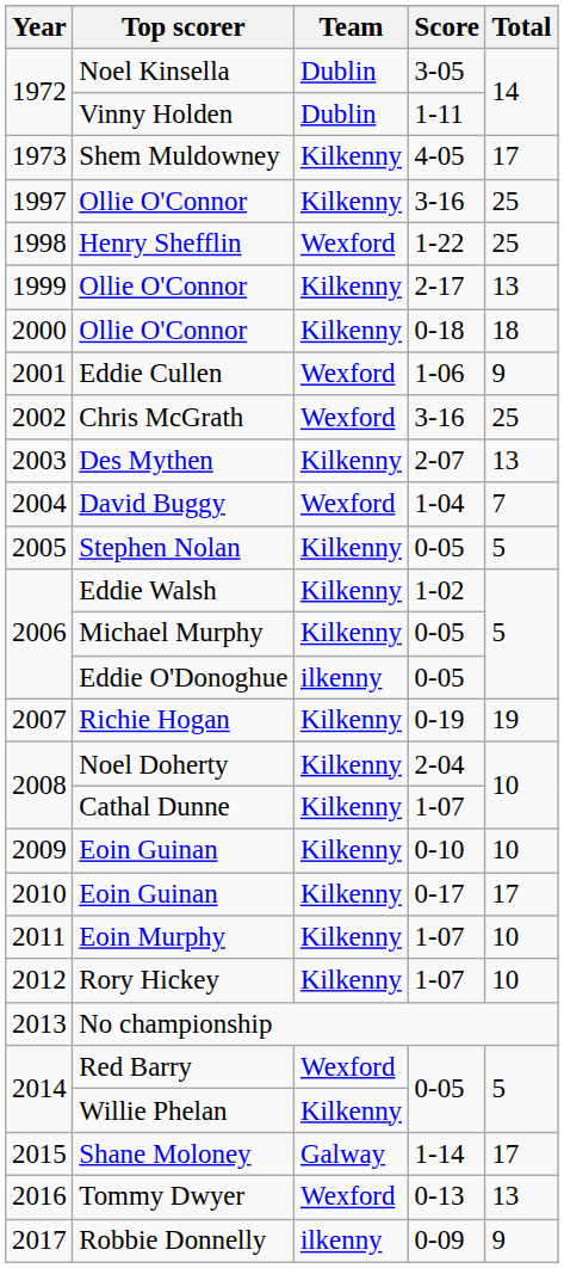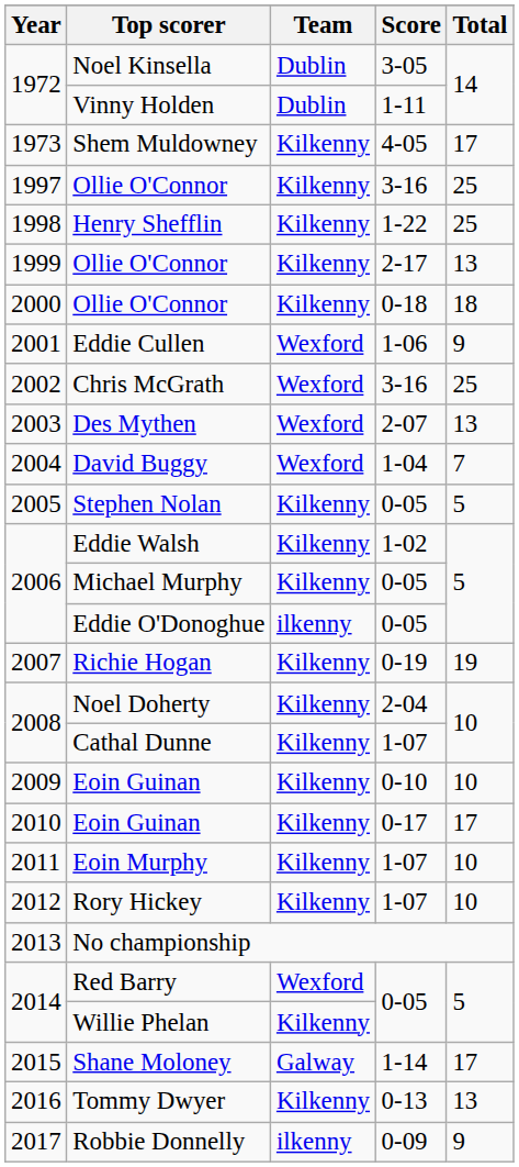 <table class="wikitable sortable">
 <tr>
 </tr>
 <tr>
 <th>Year</th>
 <th>Top scorer</th>
 <th>Team</th>
 <th>Score</th>
 <th>Total</th>
 </tr>
 <tr>
 <td rowspan=2>1972</td>
 <td style="text-align:left;">Noel Kinsella</td>
 <td style="text-align:left;"><a href='#'>Dublin</a></td>
 <td>3-05</td>
 <td rowspan=2>14</td>
 </tr>
 <tr>
 <td style="text-align:left;">Vinny Holden</td>
 <td style="text-align:left;"><a href='#'>Dublin</a></td>
 <td>1-11</td>
 </tr>
 <tr>
 <td>1973</td>
 <td style="text-align:left;">Shem Muldowney</td>
 <td style="text-align:left;"><a href='#'>Kilkenny</a></td>
 <td>4-05</td>
 <td>17</td>
 </tr>
 <tr>
 <td>1997</td>
 <td style="text-align:left;"><a href='#'>Ollie O'Connor</a></td>
 <td style="text-align:left;"><a href='#'>Kilkenny</a></td>
 <td>3-16</td>
 <td>25</td>
 </tr>
 <tr>
 <td>1998</td>
 <td style="text-align:left;"><a href='#'>Henry Shefflin</a></td>
-<td style="text-align:left;"><a href='#'>Wexford</a></td>
+<td style="text-align:left;"><a href='#'>Kilkenny</a></td>
 <td>1-22</td>
 <td>25</td>
 </tr>
 <tr>
 <td>1999</td>
 <td style="text-align:left;"><a href='#'>Ollie O'Connor</a></td>
 <td style="text-align:left;"><a href='#'>Kilkenny</a></td>
 <td>2-17</td>
 <td>13</td>
 </tr>
 <tr>
 <td>2000</td>
 <td style="text-align:left;"><a href='#'>Ollie O'Connor</a></td>
 <td style="text-align:left;"><a href='#'>Kilkenny</a></td>
 <td>0-18</td>
 <td>18</td>
 </tr>
 <tr>
 <td>2001</td>
 <td style="text-align:left;">Eddie Cullen</td>
 <td style="text-align:left;"><a href='#'>Wexford</a></td>
 <td>1-06</td>
 <td>9</td>
 </tr>
 <tr>
 <td>2002</td>
 <td style="text-align:left;">Chris McGrath</td>
 <td style="text-align:left;"><a href='#'>Wexford</a></td>
 <td>3-16</td>
 <td>25</td>
 </tr>
 <tr>
 <td>2003</td>
 <td style="text-align:left;"><a href='#'>Des Mythen</a></td>
-<td style="text-align:left;"><a href='#'>Kilkenny</a></td>
+<td style="text-align:left;"><a href='#'>Wexford</a></td>
 <td>2-07</td>
 <td>13</td>
 </tr>
 <tr>
 <td>2004</td>
 <td style="text-align:left;"><a href='#'>David Buggy</a></td>
 <td style="text-align:left;"><a href='#'>Wexford</a></td>
 <td>1-04</td>
 <td>7</td>
 </tr>
 <tr>
 <td>2005</td>
 <td style="text-align:left;"><a href='#'>Stephen Nolan</a></td>
 <td style="text-align:left;"><a href='#'>Kilkenny</a></td>
 <td>0-05</td>
 <td>5</td>
 </tr>
 <tr>
 <td rowspan=3>2006</td>
 <td style="text-align:left;">Eddie Walsh</td>
 <td style="text-align:left;"><a href='#'>Kilkenny</a></td>
 <td>1-02</td>
 <td rowspan=3>5</td>
 </tr>
 <tr>
 <td style="text-align:left;">Michael Murphy</td>
 <td style="text-align:left;"><a href='#'>Kilkenny</a></td>
 <td>0-05</td>
 </tr>
 <tr>
 <td style="text-align:left;">Eddie O'Donoghue</td>
 <td style="text-align:left;"><a href='#'>ilkenny</a></td>
 <td>0-05</td>
 </tr>
 <tr>
 <td>2007</td>
 <td style="text-align:left;"><a href='#'>Richie Hogan</a></td>
 <td style="text-align:left;"><a href='#'>Kilkenny</a></td>
 <td>0-19</td>
 <td>19</td>
 </tr>
 <tr>
 <td rowspan=2>2008</td>
 <td style="text-align:left;">Noel Doherty</td>
 <td style="text-align:left;"><a href='#'>Kilkenny</a></td>
 <td>2-04</td>
 <td rowspan=2>10</td>
 </tr>
 <tr>
 <td style="text-align:left;">Cathal Dunne</td>
 <td style="text-align:left;"><a href='#'>Kilkenny</a></td>
 <td>1-07</td>
 </tr>
 <tr>
 <td>2009</td>
 <td style="text-align:left;"><a href='#'>Eoin Guinan</a></td>
 <td style="text-align:left;"><a href='#'>Kilkenny</a></td>
 <td>0-10</td>
 <td>10</td>
 </tr>
 <tr>
 <td>2010</td>
 <td style="text-align:left;"><a href='#'>Eoin Guinan</a></td>
 <td style="text-align:left;"><a href='#'>Kilkenny</a></td>
 <td>0-17</td>
 <td>17</td>
 </tr>
 <tr>
 <td>2011</td>
 <td style="text-align:left;"><a href='#'>Eoin Murphy</a></td>
 <td style="text-align:left;"><a href='#'>Kilkenny</a></td>
 <td>1-07</td>
 <td>10</td>
 </tr>
 <tr>
 <td>2012</td>
 <td style="text-align:left;">Rory Hickey</td>
 <td style="text-align:left;"><a href='#'>Kilkenny</a></td>
 <td>1-07</td>
 <td>10</td>
 </tr>
 <tr>
 <td>2013</td>
 <td colspan=4>No championship</td>
 </tr>
 <tr>
 <td rowspan=2>2014</td>
 <td style="text-align:left;">Red Barry</td>
 <td style="text-align:left;"><a href='#'>Wexford</a></td>
 <td rowspan=2>0-05</td>
 <td rowspan=2>5</td>
 </tr>
 <tr>
 <td style="text-align:left;">Willie Phelan</td>
 <td style="text-align:left;"><a href='#'>Kilkenny</a></td>
 </tr>
 <tr>
 <td>2015</td>
 <td style="text-align:left;"><a href='#'>Shane Moloney</a></td>
 <td style="text-align:left;"><a href='#'>Galway</a></td>
 <td>1-14</td>
 <td>17</td>
 </tr>
 <tr>
 <td>2016</td>
 <td style="text-align:left;">Tommy Dwyer</td>
-<td style="text-align:left;"><a href='#'>Wexford</a></td>
+<td style="text-align:left;"><a href='#'>Kilkenny</a></td>
 <td>0-13</td>
 <td>13</td>
 </tr>
 <tr>
 <td>2017</td>
 <td style="text-align:left;">Robbie Donnelly</td>
 <td style="text-align:left;"><a href='#'>ilkenny</a></td>
 <td>0-09</td>
 <td>9</td>
 </tr>
 </table>
